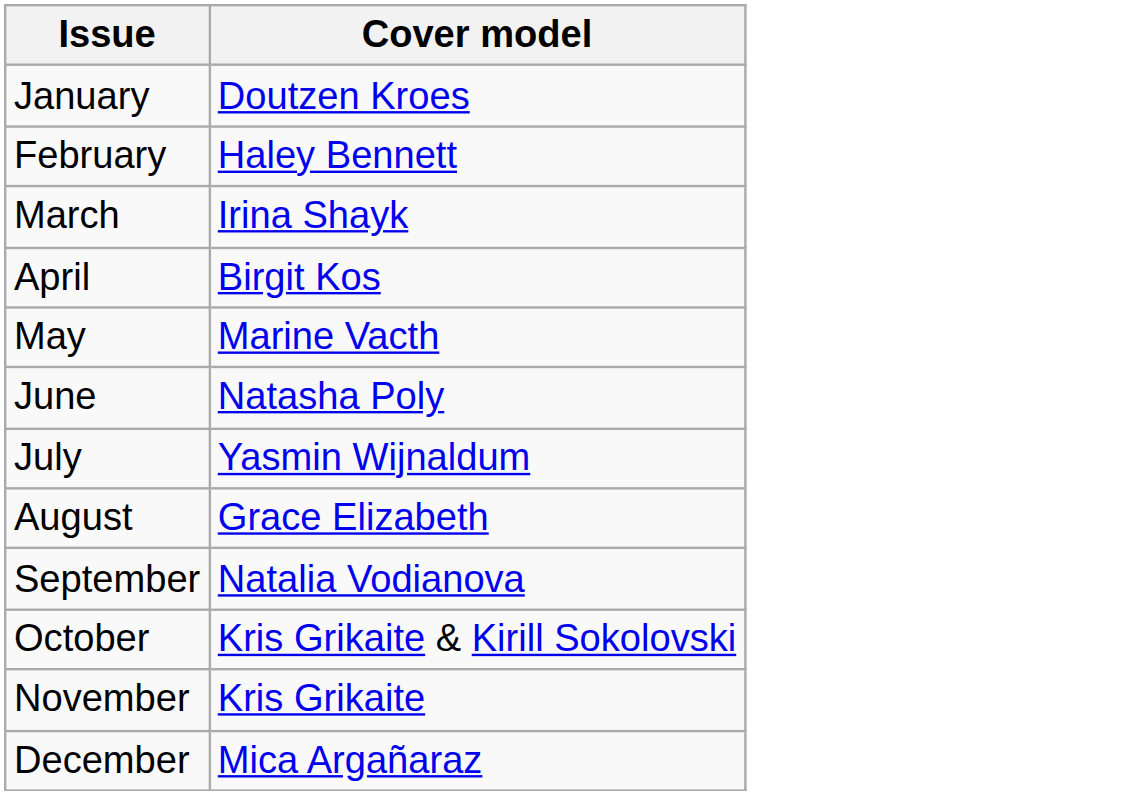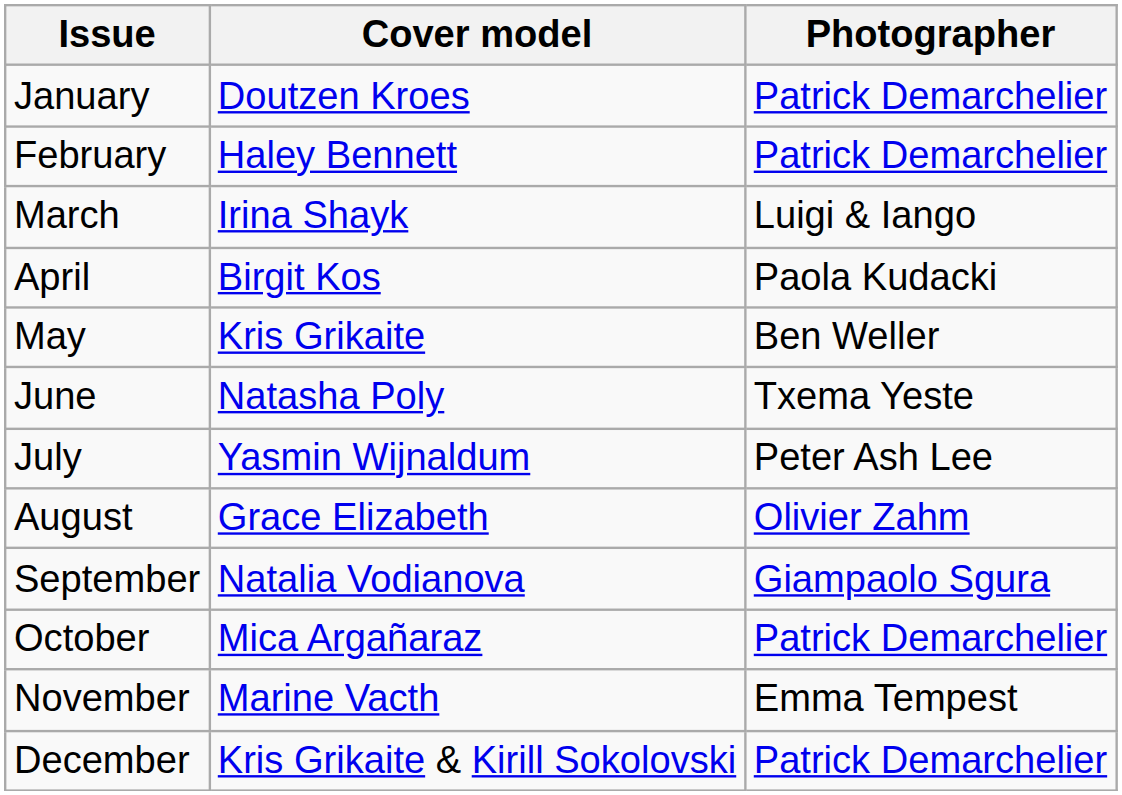 <table class="sortable wikitable">
 <tr>
 <th>Issue</th>
 <th>Cover model</th>
+<th>Photographer</th>
 </tr>
 <tr>
 <td>January</td>
 <td><a href='#'>Doutzen Kroes</a></td>
+<td><a href='#'>Patrick Demarchelier</a></td>
 </tr>
 <tr>
 <td>February</td>
 <td><a href='#'>Haley Bennett</a></td>
+<td><a href='#'>Patrick Demarchelier</a></td>
 </tr>
 <tr>
 <td>March</td>
 <td><a href='#'>Irina Shayk</a></td>
+<td>Luigi & Iango</td>
 </tr>
 <tr>
 <td>April</td>
 <td><a href='#'>Birgit Kos</a></td>
+<td>Paola Kudacki</td>
 </tr>
 <tr>
 <td>May</td>
-<td><a href='#'>Marine Vacth</a></td>
+<td><a href='#'>Kris Grikaite</a></td>
+<td>Ben Weller</td>
 </tr>
 <tr>
 <td>June</td>
 <td><a href='#'>Natasha Poly</a></td>
+<td>Txema Yeste</td>
 </tr>
 <tr>
 <td>July</td>
 <td><a href='#'>Yasmin Wijnaldum</a></td>
+<td>Peter Ash Lee</td>
 </tr>
 <tr>
 <td>August</td>
 <td><a href='#'>Grace Elizabeth</a></td>
+<td><a href='#'>Olivier Zahm</a></td>
 </tr>
 <tr>
 <td>September</td>
 <td><a href='#'>Natalia Vodianova</a></td>
+<td><a href='#'>Giampaolo Sgura</a></td>
 </tr>
 <tr>
 <td>October</td>
-<td><a href='#'>Kris Grikaite</a> & <a href='#'>Kirill Sokolovski</a></td>
+<td><a href='#'>Mica Argañaraz</a></td>
+<td><a href='#'>Patrick Demarchelier</a></td>
 </tr>
 <tr>
 <td>November</td>
-<td><a href='#'>Kris Grikaite</a></td>
+<td><a href='#'>Marine Vacth</a></td>
+<td>Emma Tempest</td>
 </tr>
 <tr>
 <td>December</td>
-<td><a href='#'>Mica Argañaraz</a></td>
+<td><a href='#'>Kris Grikaite</a> & <a href='#'>Kirill Sokolovski</a></td>
+<td><a href='#'>Patrick Demarchelier</a></td>
 </tr>
 </table>
